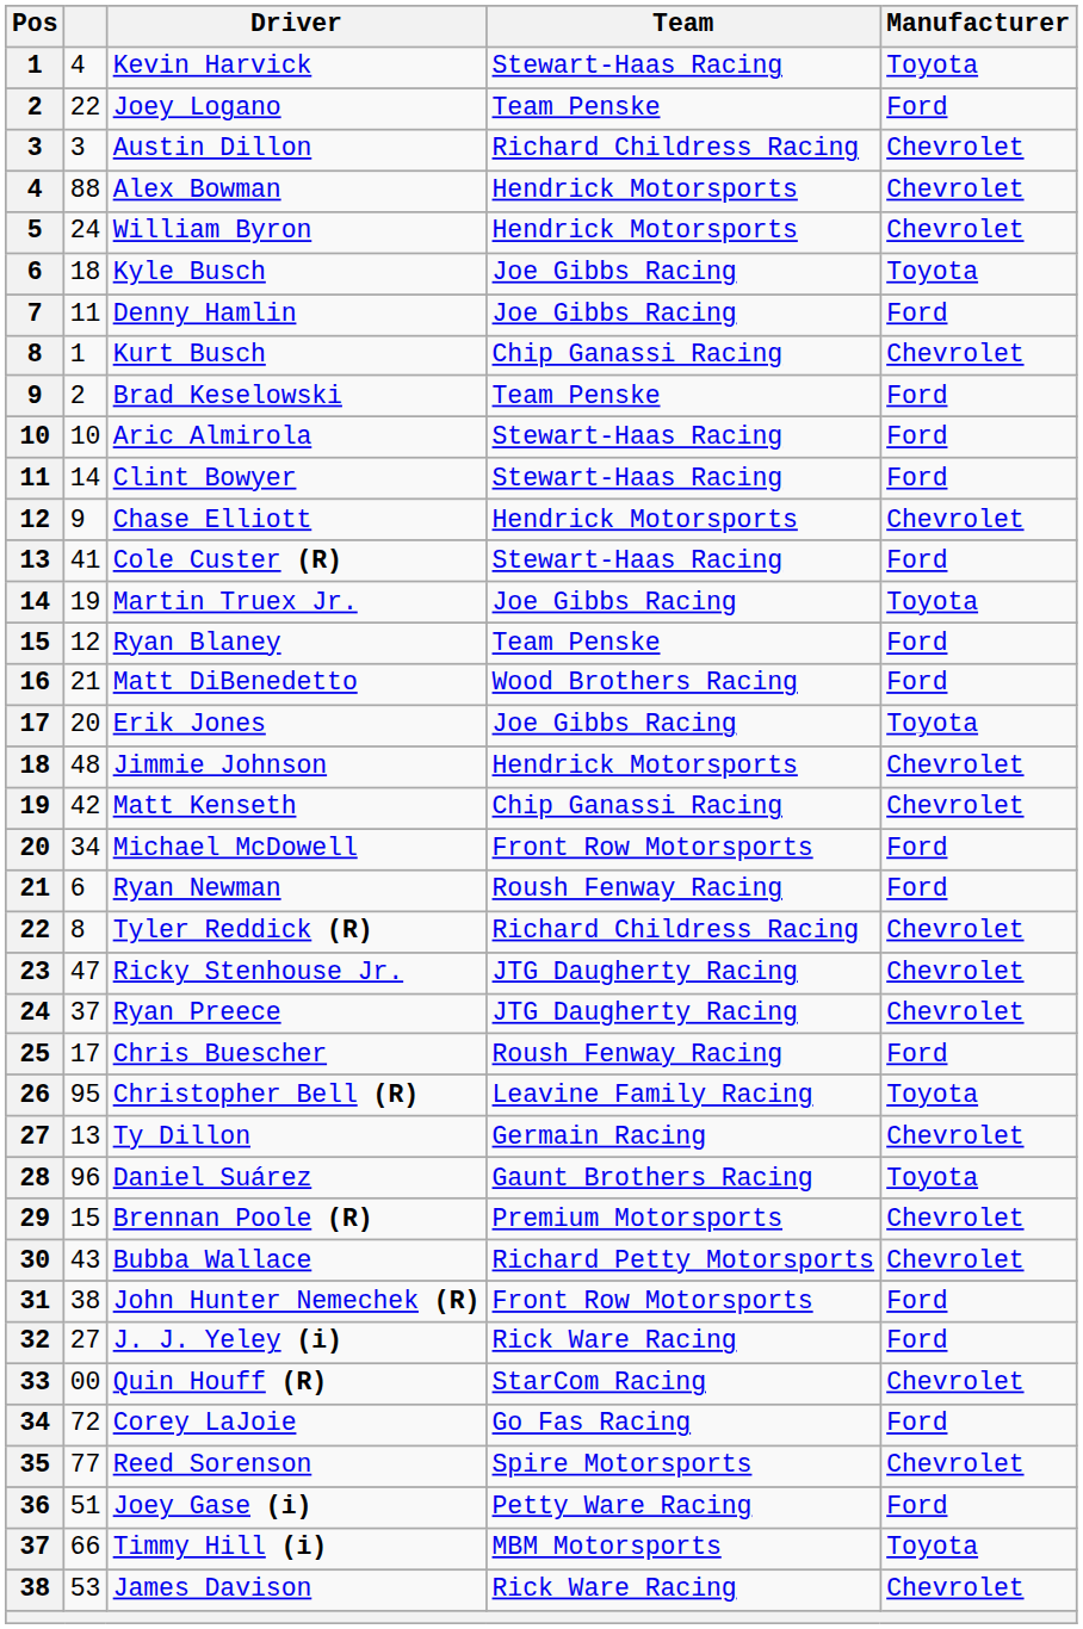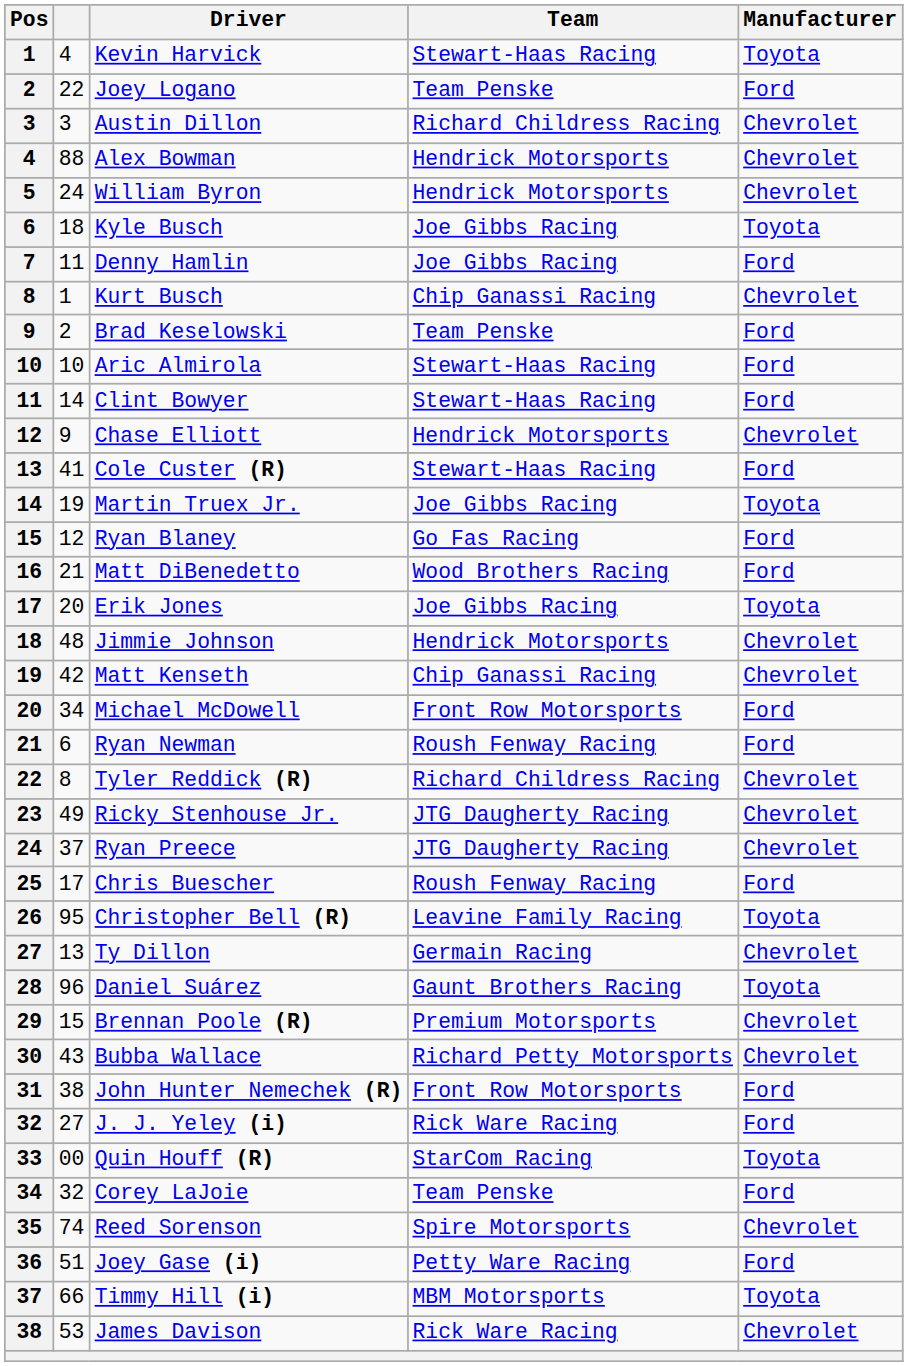 <table class="wikitable" style="font-size:95%">
 <tr>
 <th>Pos</th>
 <th></th>
 <th>Driver</th>
 <th>Team</th>
 <th>Manufacturer</th>
 </tr>
 <tr>
 <th>1</th>
 <td>4</td>
 <td><a href='#'>Kevin Harvick</a></td>
 <td><a href='#'>Stewart-Haas Racing</a></td>
 <td><a href='#'>Toyota</a></td>
 </tr>
 <tr>
 <th>2</th>
 <td>22</td>
 <td><a href='#'>Joey Logano</a></td>
 <td><a href='#'>Team Penske</a></td>
 <td><a href='#'>Ford</a></td>
 </tr>
 <tr>
 <th>3</th>
 <td>3</td>
 <td><a href='#'>Austin Dillon</a></td>
 <td><a href='#'>Richard Childress Racing</a></td>
 <td><a href='#'>Chevrolet</a></td>
 </tr>
 <tr>
 <th>4</th>
 <td>88</td>
 <td><a href='#'>Alex Bowman</a></td>
 <td><a href='#'>Hendrick Motorsports</a></td>
 <td><a href='#'>Chevrolet</a></td>
 </tr>
 <tr>
 <th>5</th>
 <td>24</td>
 <td><a href='#'>William Byron</a></td>
 <td><a href='#'>Hendrick Motorsports</a></td>
 <td><a href='#'>Chevrolet</a></td>
 </tr>
 <tr>
 <th>6</th>
 <td>18</td>
 <td><a href='#'>Kyle Busch</a></td>
 <td><a href='#'>Joe Gibbs Racing</a></td>
 <td><a href='#'>Toyota</a></td>
 </tr>
 <tr>
 <th>7</th>
 <td>11</td>
 <td><a href='#'>Denny Hamlin</a></td>
 <td><a href='#'>Joe Gibbs Racing</a></td>
 <td><a href='#'>Ford</a></td>
 </tr>
 <tr>
 <th>8</th>
 <td>1</td>
 <td><a href='#'>Kurt Busch</a></td>
 <td><a href='#'>Chip Ganassi Racing</a></td>
 <td><a href='#'>Chevrolet</a></td>
 </tr>
 <tr>
 <th>9</th>
 <td>2</td>
 <td><a href='#'>Brad Keselowski</a></td>
 <td><a href='#'>Team Penske</a></td>
 <td><a href='#'>Ford</a></td>
 </tr>
 <tr>
 <th>10</th>
 <td>10</td>
 <td><a href='#'>Aric Almirola</a></td>
 <td><a href='#'>Stewart-Haas Racing</a></td>
 <td><a href='#'>Ford</a></td>
 </tr>
 <tr>
 <th>11</th>
 <td>14</td>
 <td><a href='#'>Clint Bowyer</a></td>
 <td><a href='#'>Stewart-Haas Racing</a></td>
 <td><a href='#'>Ford</a></td>
 </tr>
 <tr>
 <th>12</th>
 <td>9</td>
 <td><a href='#'>Chase Elliott</a></td>
 <td><a href='#'>Hendrick Motorsports</a></td>
 <td><a href='#'>Chevrolet</a></td>
 </tr>
 <tr>
 <th>13</th>
 <td>41</td>
 <td><a href='#'>Cole Custer</a> <strong>(R)</strong></td>
 <td><a href='#'>Stewart-Haas Racing</a></td>
 <td><a href='#'>Ford</a></td>
 </tr>
 <tr>
 <th>14</th>
 <td>19</td>
 <td><a href='#'>Martin Truex Jr.</a></td>
 <td><a href='#'>Joe Gibbs Racing</a></td>
 <td><a href='#'>Toyota</a></td>
 </tr>
 <tr>
 <th>15</th>
 <td>12</td>
 <td><a href='#'>Ryan Blaney</a></td>
-<td><a href='#'>Team Penske</a></td>
+<td><a href='#'>Go Fas Racing</a></td>
 <td><a href='#'>Ford</a></td>
 </tr>
 <tr>
 <th>16</th>
 <td>21</td>
 <td><a href='#'>Matt DiBenedetto</a></td>
 <td><a href='#'>Wood Brothers Racing</a></td>
 <td><a href='#'>Ford</a></td>
 </tr>
 <tr>
 <th>17</th>
 <td>20</td>
 <td><a href='#'>Erik Jones</a></td>
 <td><a href='#'>Joe Gibbs Racing</a></td>
 <td><a href='#'>Toyota</a></td>
 </tr>
 <tr>
 <th>18</th>
 <td>48</td>
 <td><a href='#'>Jimmie Johnson</a></td>
 <td><a href='#'>Hendrick Motorsports</a></td>
 <td><a href='#'>Chevrolet</a></td>
 </tr>
 <tr>
 <th>19</th>
 <td>42</td>
 <td><a href='#'>Matt Kenseth</a></td>
 <td><a href='#'>Chip Ganassi Racing</a></td>
 <td><a href='#'>Chevrolet</a></td>
 </tr>
 <tr>
 <th>20</th>
 <td>34</td>
 <td><a href='#'>Michael McDowell</a></td>
 <td><a href='#'>Front Row Motorsports</a></td>
 <td><a href='#'>Ford</a></td>
 </tr>
 <tr>
 <th>21</th>
 <td>6</td>
 <td><a href='#'>Ryan Newman</a></td>
 <td><a href='#'>Roush Fenway Racing</a></td>
 <td><a href='#'>Ford</a></td>
 </tr>
 <tr>
 <th>22</th>
 <td>8</td>
 <td><a href='#'>Tyler Reddick</a> <strong>(R)</strong></td>
 <td><a href='#'>Richard Childress Racing</a></td>
 <td><a href='#'>Chevrolet</a></td>
 </tr>
 <tr>
 <th>23</th>
-<td>47</td>
+<td>49</td>
 <td><a href='#'>Ricky Stenhouse Jr.</a></td>
 <td><a href='#'>JTG Daugherty Racing</a></td>
 <td><a href='#'>Chevrolet</a></td>
 </tr>
 <tr>
 <th>24</th>
 <td>37</td>
 <td><a href='#'>Ryan Preece</a></td>
 <td><a href='#'>JTG Daugherty Racing</a></td>
 <td><a href='#'>Chevrolet</a></td>
 </tr>
 <tr>
 <th>25</th>
 <td>17</td>
 <td><a href='#'>Chris Buescher</a></td>
 <td><a href='#'>Roush Fenway Racing</a></td>
 <td><a href='#'>Ford</a></td>
 </tr>
 <tr>
 <th>26</th>
 <td>95</td>
 <td><a href='#'>Christopher Bell</a> <strong>(R)</strong></td>
 <td><a href='#'>Leavine Family Racing</a></td>
 <td><a href='#'>Toyota</a></td>
 </tr>
 <tr>
 <th>27</th>
 <td>13</td>
 <td><a href='#'>Ty Dillon</a></td>
 <td><a href='#'>Germain Racing</a></td>
 <td><a href='#'>Chevrolet</a></td>
 </tr>
 <tr>
 <th>28</th>
 <td>96</td>
 <td><a href='#'>Daniel Suárez</a></td>
 <td><a href='#'>Gaunt Brothers Racing</a></td>
 <td><a href='#'>Toyota</a></td>
 </tr>
 <tr>
 <th>29</th>
 <td>15</td>
 <td><a href='#'>Brennan Poole</a> <strong>(R)</strong></td>
 <td><a href='#'>Premium Motorsports</a></td>
 <td><a href='#'>Chevrolet</a></td>
 </tr>
 <tr>
 <th>30</th>
 <td>43</td>
 <td><a href='#'>Bubba Wallace</a></td>
 <td><a href='#'>Richard Petty Motorsports</a></td>
 <td><a href='#'>Chevrolet</a></td>
 </tr>
 <tr>
 <th>31</th>
 <td>38</td>
 <td><a href='#'>John Hunter Nemechek</a> <strong>(R)</strong></td>
 <td><a href='#'>Front Row Motorsports</a></td>
 <td><a href='#'>Ford</a></td>
 </tr>
 <tr>
 <th>32</th>
 <td>27</td>
 <td><a href='#'>J. J. Yeley</a> <strong>(i)</strong></td>
 <td><a href='#'>Rick Ware Racing</a></td>
 <td><a href='#'>Ford</a></td>
 </tr>
 <tr>
 <th>33</th>
 <td>00</td>
 <td><a href='#'>Quin Houff</a> <strong>(R)</strong></td>
 <td><a href='#'>StarCom Racing</a></td>
-<td><a href='#'>Chevrolet</a></td>
+<td><a href='#'>Toyota</a></td>
 </tr>
 <tr>
 <th>34</th>
-<td>72</td>
+<td>32</td>
 <td><a href='#'>Corey LaJoie</a></td>
-<td><a href='#'>Go Fas Racing</a></td>
+<td><a href='#'>Team Penske</a></td>
 <td><a href='#'>Ford</a></td>
 </tr>
 <tr>
 <th>35</th>
-<td>77</td>
+<td>74</td>
 <td><a href='#'>Reed Sorenson</a></td>
 <td><a href='#'>Spire Motorsports</a></td>
 <td><a href='#'>Chevrolet</a></td>
 </tr>
 <tr>
 <th>36</th>
 <td>51</td>
 <td><a href='#'>Joey Gase</a> <strong>(i)</strong></td>
 <td><a href='#'>Petty Ware Racing</a></td>
 <td><a href='#'>Ford</a></td>
 </tr>
 <tr>
 <th>37</th>
 <td>66</td>
 <td><a href='#'>Timmy Hill</a> <strong>(i)</strong></td>
 <td><a href='#'>MBM Motorsports</a></td>
 <td><a href='#'>Toyota</a></td>
 </tr>
 <tr>
 <th>38</th>
 <td>53</td>
 <td><a href='#'>James Davison</a></td>
 <td><a href='#'>Rick Ware Racing</a></td>
 <td><a href='#'>Chevrolet</a></td>
 </tr>
 <tr>
 <th colspan="7"></th>
 </tr>
 </table>
